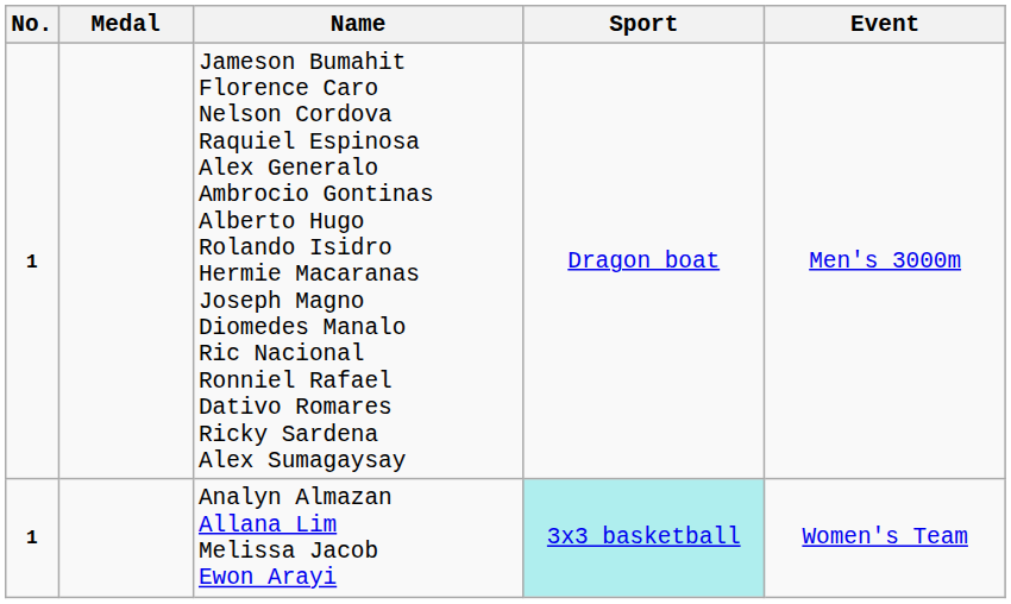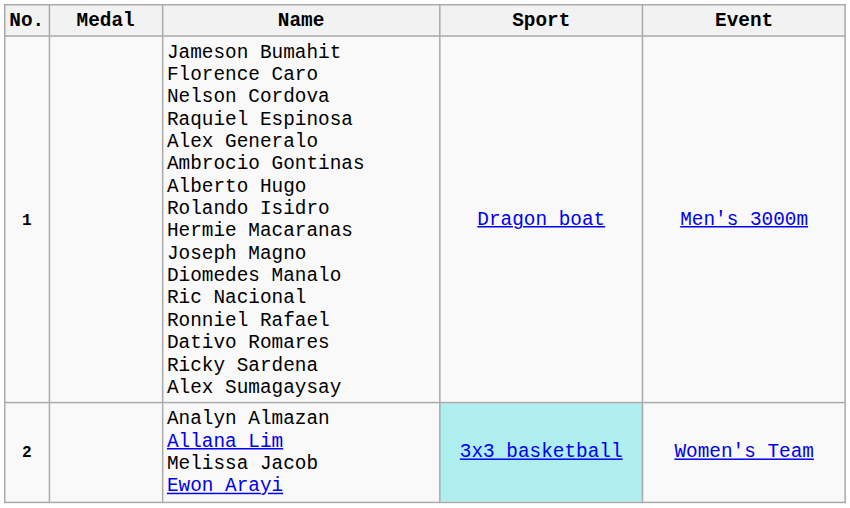 <table class="wikitable" style="font-size:100%; text-align:center;">
 <tr>
 <th width="10">No.</th>
 <th width="70">Medal</th>
 <th width="180">Name</th>
 <th width="130">Sport</th>
 <th width="130">Event</th>
 </tr>
 <tr>
 <td><small><strong>1</strong></small></td>
 <td></td>
 <td align=left>Jameson Bumahit<br>Florence Caro<br>Nelson Cordova<br>Raquiel Espinosa<br>Alex Generalo<br>Ambrocio Gontinas<br>Alberto Hugo<br>Rolando Isidro<br>Hermie Macaranas<br>Joseph Magno<br>Diomedes Manalo<br>Ric Nacional<br>Ronniel Rafael<br>Dativo Romares<br>Ricky Sardena<br>Alex Sumagaysay</td>
 <td> <a href='#'>Dragon boat</a></td>
 <td><a href='#'>Men's 3000m</a></td>
 </tr>
 <tr>
-<td><small><strong>1</strong></small></td>
+<td><small><strong>2</strong></small></td>
 <td></td>
 <td align=left>Analyn Almazan<br><a href='#'>Allana Lim</a><br>Melissa Jacob<br><a href='#'>Ewon Arayi</a></td>
 <td style="background: paleturquoise;"> <a href='#'>3x3 basketball</a></td>
 <td><a href='#'>Women's Team</a></td>
 </tr>
 </table>
